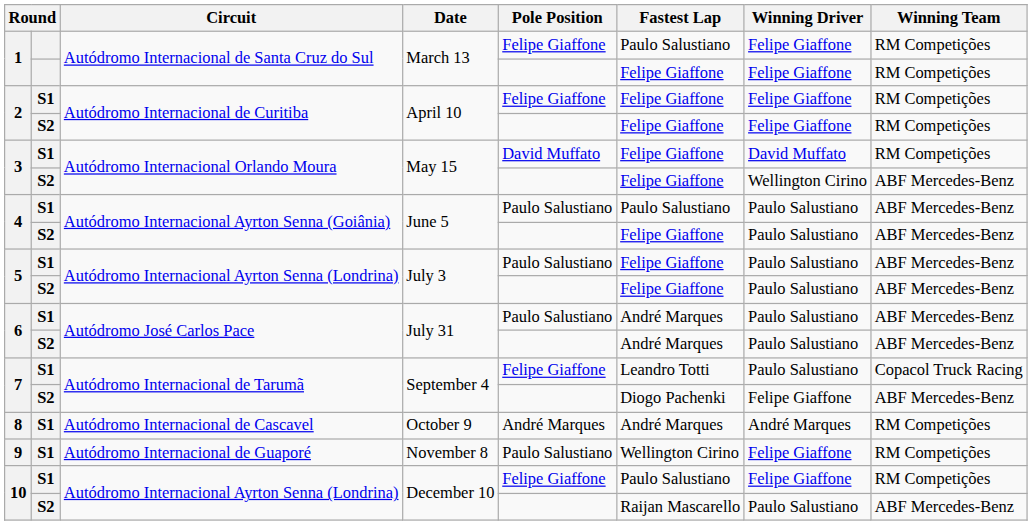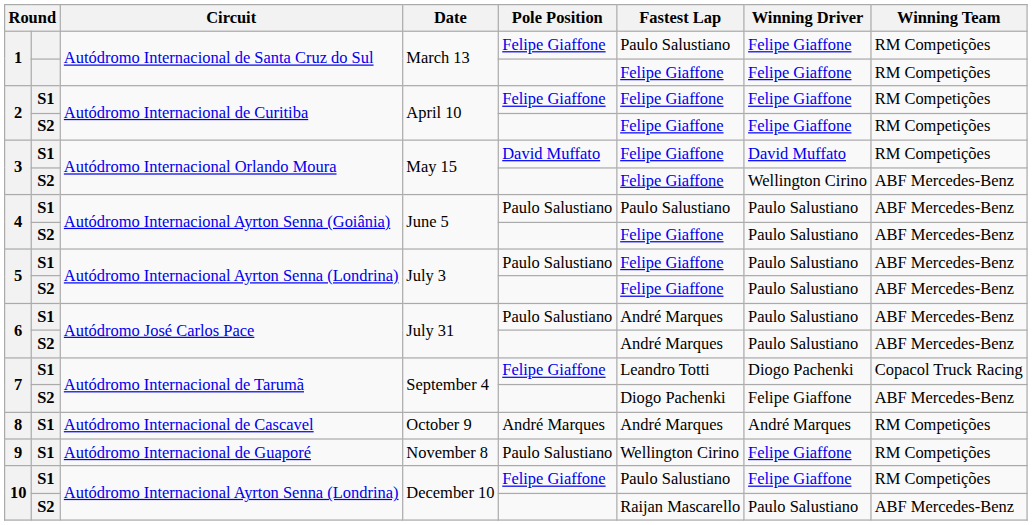 <table class="wikitable" style="font-size: 85%;">
 <tr>
 <th colspan=2>Round</th>
 <th>Circuit</th>
 <th>Date</th>
 <th>Pole Position</th>
 <th>Fastest Lap</th>
 <th>Winning Driver</th>
 <th>Winning Team</th>
 </tr>
 <tr>
 <th rowspan=2>1</th>
 <th></th>
 <td rowspan=2> <a href='#'>Autódromo Internacional de Santa Cruz do Sul</a></td>
 <td rowspan=2>March 13</td>
 <td><a href='#'>Felipe Giaffone</a></td>
 <td>Paulo Salustiano</td>
 <td><a href='#'>Felipe Giaffone</a></td>
 <td>RM Competições</td>
 </tr>
 <tr>
 <th></th>
 <td></td>
 <td><a href='#'>Felipe Giaffone</a></td>
 <td><a href='#'>Felipe Giaffone</a></td>
 <td>RM Competições</td>
 </tr>
 <tr>
 <th rowspan=2>2</th>
 <th>S1</th>
 <td rowspan=2> <a href='#'>Autódromo Internacional de Curitiba</a></td>
 <td rowspan=2>April 10</td>
 <td><a href='#'>Felipe Giaffone</a></td>
 <td><a href='#'>Felipe Giaffone</a></td>
 <td><a href='#'>Felipe Giaffone</a></td>
 <td>RM Competições</td>
 </tr>
 <tr>
 <th>S2</th>
 <td></td>
 <td><a href='#'>Felipe Giaffone</a></td>
 <td><a href='#'>Felipe Giaffone</a></td>
 <td>RM Competições</td>
 </tr>
 <tr>
 <th rowspan=2>3</th>
 <th>S1</th>
 <td rowspan=2> <a href='#'>Autódromo Internacional Orlando Moura</a></td>
 <td rowspan=2>May 15</td>
 <td><a href='#'>David Muffato</a></td>
 <td><a href='#'>Felipe Giaffone</a></td>
 <td><a href='#'>David Muffato</a></td>
 <td>RM Competições</td>
 </tr>
 <tr>
 <th>S2</th>
 <td></td>
 <td><a href='#'>Felipe Giaffone</a></td>
 <td>Wellington Cirino</td>
 <td>ABF Mercedes-Benz</td>
 </tr>
 <tr>
 <th rowspan=2>4</th>
 <th>S1</th>
 <td rowspan=2> <a href='#'>Autódromo Internacional Ayrton Senna (Goiânia)</a></td>
 <td rowspan=2>June 5</td>
 <td>Paulo Salustiano</td>
 <td>Paulo Salustiano</td>
 <td>Paulo Salustiano</td>
 <td>ABF Mercedes-Benz</td>
 </tr>
 <tr>
 <th>S2</th>
 <td></td>
 <td><a href='#'>Felipe Giaffone</a></td>
 <td>Paulo Salustiano</td>
 <td>ABF Mercedes-Benz</td>
 </tr>
 <tr>
 <th rowspan=2>5</th>
 <th>S1</th>
 <td rowspan=2> <a href='#'>Autódromo Internacional Ayrton Senna (Londrina)</a></td>
 <td rowspan=2>July 3</td>
 <td>Paulo Salustiano</td>
 <td><a href='#'>Felipe Giaffone</a></td>
 <td>Paulo Salustiano</td>
 <td>ABF Mercedes-Benz</td>
 </tr>
 <tr>
 <th>S2</th>
 <td></td>
 <td><a href='#'>Felipe Giaffone</a></td>
 <td>Paulo Salustiano</td>
 <td>ABF Mercedes-Benz</td>
 </tr>
 <tr>
 <th rowspan=2>6</th>
 <th>S1</th>
 <td rowspan=2> <a href='#'>Autódromo José Carlos Pace</a></td>
 <td rowspan=2>July 31</td>
 <td>Paulo Salustiano</td>
 <td>André Marques</td>
 <td>Paulo Salustiano</td>
 <td>ABF Mercedes-Benz</td>
 </tr>
 <tr>
 <th>S2</th>
 <td></td>
 <td>André Marques</td>
 <td>Paulo Salustiano</td>
 <td>ABF Mercedes-Benz</td>
 </tr>
 <tr>
 <th rowspan=2>7</th>
 <th>S1</th>
 <td rowspan=2> <a href='#'>Autódromo Internacional de Tarumã</a></td>
 <td rowspan=2>September 4</td>
 <td><a href='#'>Felipe Giaffone</a></td>
 <td>Leandro Totti</td>
-<td>Paulo Salustiano</td>
+<td>Diogo Pachenki</td>
 <td>Copacol Truck Racing</td>
 </tr>
 <tr>
 <th>S2</th>
 <td></td>
 <td>Diogo Pachenki</td>
 <td>Felipe Giaffone</td>
 <td>ABF Mercedes-Benz</td>
 </tr>
 <tr>
 <th>8</th>
 <th>S1</th>
 <td> <a href='#'>Autódromo Internacional de Cascavel</a></td>
 <td>October 9</td>
 <td>André Marques</td>
 <td>André Marques</td>
 <td>André Marques</td>
 <td>RM Competições</td>
 </tr>
 <tr>
 <th>9</th>
 <th>S1</th>
 <td> <a href='#'>Autódromo Internacional de Guaporé</a></td>
 <td>November 8</td>
 <td>Paulo Salustiano</td>
 <td>Wellington Cirino</td>
 <td><a href='#'>Felipe Giaffone</a></td>
 <td>RM Competições</td>
 </tr>
 <tr>
 <th rowspan="2">10</th>
 <th>S1</th>
 <td rowspan="2"> <a href='#'>Autódromo Internacional Ayrton Senna (Londrina)</a></td>
 <td rowspan="2">December 10</td>
 <td><a href='#'>Felipe Giaffone</a></td>
 <td>Paulo Salustiano</td>
 <td><a href='#'>Felipe Giaffone</a></td>
 <td>RM Competições</td>
 </tr>
 <tr>
 <th>S2</th>
 <td></td>
 <td>Raijan Mascarello</td>
 <td>Paulo Salustiano</td>
 <td>ABF Mercedes-Benz</td>
 </tr>
 </table>
